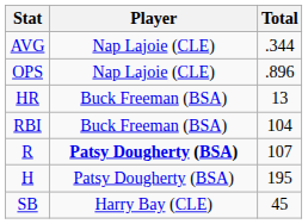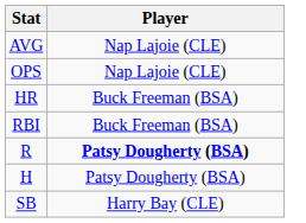 <table class="wikitable" style="text-align:center;">
 <tr>
 <th style="width:15%;">Stat</th>
 <th>Player</th>
-<th style="width:15%;">Total</th>
 </tr>
 <tr>
 <td><a href='#'>AVG</a></td>
 <td><a href='#'>Nap Lajoie</a> (<a href='#'>CLE</a>)</td>
-<td>.344</td>
 </tr>
 <tr>
 <td><a href='#'>OPS</a></td>
 <td><a href='#'>Nap Lajoie</a> (<a href='#'>CLE</a>)</td>
-<td>.896</td>
 </tr>
 <tr>
 <td><a href='#'>HR</a></td>
 <td><a href='#'>Buck Freeman</a> (<a href='#'>BSA</a>)</td>
-<td>13</td>
 </tr>
 <tr>
 <td><a href='#'>RBI</a></td>
 <td><a href='#'>Buck Freeman</a> (<a href='#'>BSA</a>)</td>
-<td>104</td>
 </tr>
 <tr>
 <td><a href='#'>R</a></td>
 <td><strong><a href='#'>Patsy Dougherty</a> (<a href='#'>BSA</a>)</strong></td>
-<td>107</td>
 </tr>
 <tr>
 <td><a href='#'>H</a></td>
 <td><a href='#'>Patsy Dougherty</a> (<a href='#'>BSA</a>)</td>
-<td>195</td>
 </tr>
 <tr>
 <td><a href='#'>SB</a></td>
 <td><a href='#'>Harry Bay</a> (<a href='#'>CLE</a>)</td>
-<td>45</td>
 </tr>
 </table>
